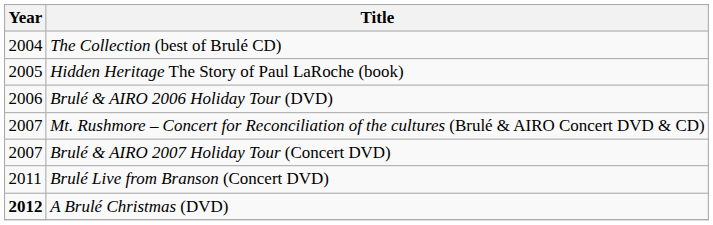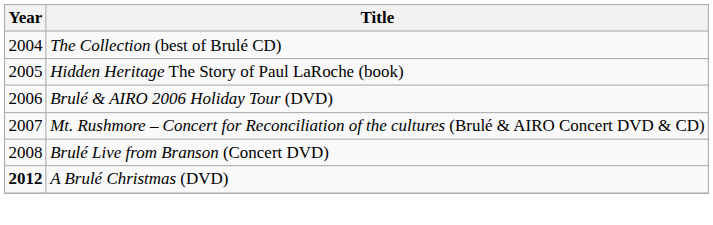 <table class="wikitable">
 <tr>
 <th>Year</th>
 <th>Title</th>
 </tr>
 <tr>
 <td>2004</td>
 <td><em>The Collection</em> (best of Brulé CD)</td>
 </tr>
 <tr>
 <td>2005</td>
 <td><em>Hidden Heritage</em> The Story of Paul LaRoche (book)</td>
 </tr>
 <tr>
 <td>2006</td>
 <td><em>Brulé & AIRO 2006 Holiday Tour</em> (DVD)</td>
 </tr>
 <tr>
 <td>2007</td>
 <td><em>Mt. Rushmore – Concert for Reconciliation of the cultures</em> (Brulé & AIRO Concert DVD & CD)</td>
 </tr>
 <tr>
-<td>2007</td>
-<td><em>Brulé & AIRO 2007 Holiday Tour</em> (Concert DVD)</td>
-</tr>
-<tr>
-<td>2011</td>
+<td>2008</td>
 <td><em>Brulé Live from Branson</em> (Concert DVD)</td>
 </tr>
 <tr>
 <td><strong>2012</strong></td>
 <td><em>A Brulé Christmas</em> (DVD)</td>
 </tr>
 <tr>
 </tr>
 </table>
